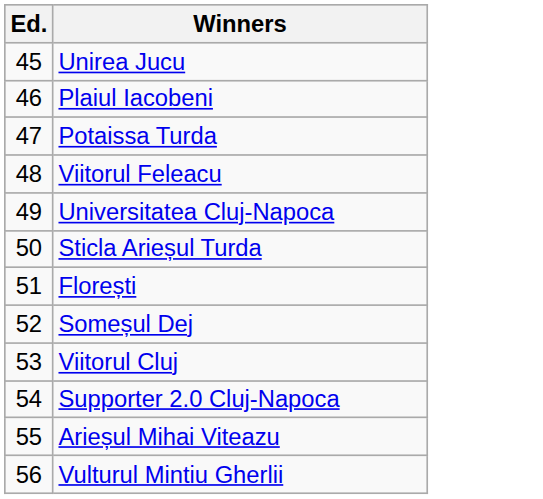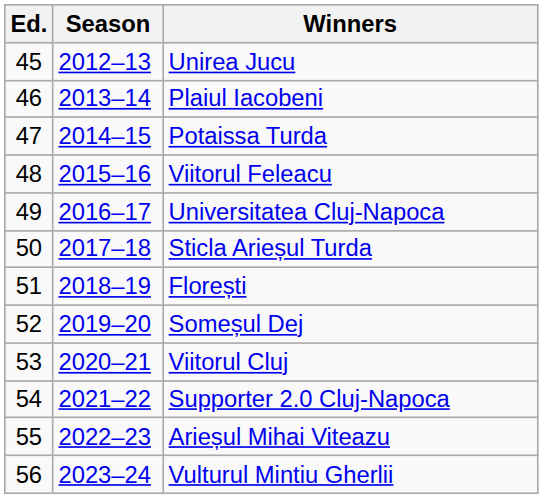 <table class="wikitable" style="font-size:90%">
 <tr>
 <th><abbr>Ed.</abbr></th>
+<th width="60">Season</th>
 <th width="220">Winners</th>
 </tr>
 <tr>
 <td align=center>45</td>
+<td><a href='#'>2012–13</a></td>
 <td><a href='#'>Unirea Jucu</a></td>
 </tr>
 <tr>
 <td align=center>46</td>
+<td><a href='#'>2013–14</a></td>
 <td><a href='#'>Plaiul Iacobeni</a></td>
 </tr>
 <tr>
 <td align=center>47</td>
+<td><a href='#'>2014–15</a></td>
 <td><a href='#'>Potaissa Turda</a></td>
 </tr>
 <tr>
 <td align=center>48</td>
+<td><a href='#'>2015–16</a></td>
 <td><a href='#'>Viitorul Feleacu</a></td>
 </tr>
 <tr>
 <td align=center>49</td>
+<td><a href='#'>2016–17</a></td>
 <td><a href='#'>Universitatea Cluj-Napoca</a></td>
 </tr>
 <tr>
 <td align=center>50</td>
+<td><a href='#'>2017–18</a></td>
 <td><a href='#'>Sticla Arieșul Turda</a></td>
 </tr>
 <tr>
 <td align=center>51</td>
+<td><a href='#'>2018–19</a></td>
 <td><a href='#'>Florești</a></td>
 </tr>
 <tr>
 <td align=center>52</td>
+<td><a href='#'>2019–20</a></td>
 <td><a href='#'>Someșul Dej</a></td>
 </tr>
 <tr>
 <td align=center>53</td>
+<td><a href='#'>2020–21</a></td>
 <td><a href='#'>Viitorul Cluj</a></td>
 </tr>
 <tr>
 <td align=center>54</td>
+<td><a href='#'>2021–22</a></td>
 <td><a href='#'>Supporter 2.0 Cluj-Napoca</a></td>
 </tr>
 <tr>
 <td align=center>55</td>
+<td><a href='#'>2022–23</a></td>
 <td><a href='#'>Arieșul Mihai Viteazu</a></td>
 </tr>
 <tr>
 <td align=center>56</td>
+<td><a href='#'>2023–24</a></td>
 <td><a href='#'>Vulturul Mintiu Gherlii</a></td>
 </tr>
 </table>
